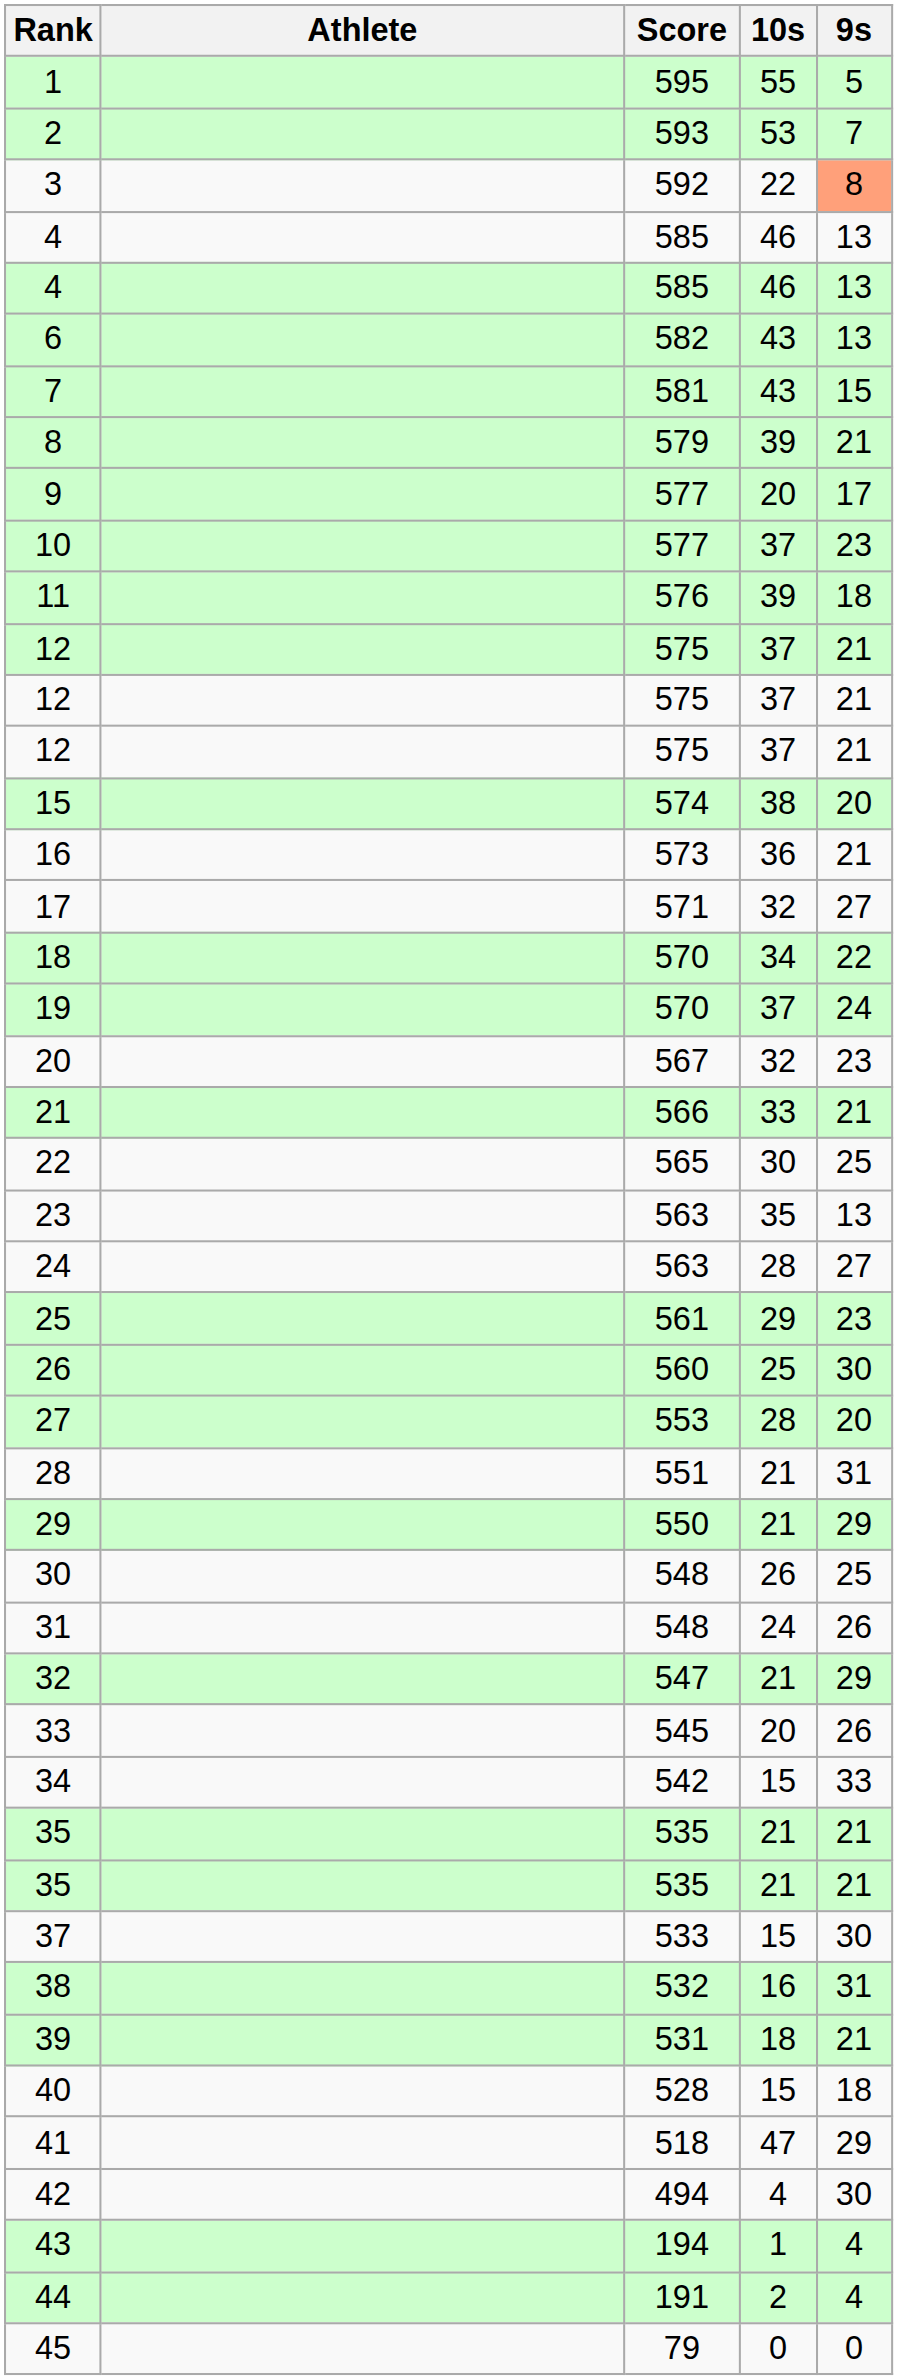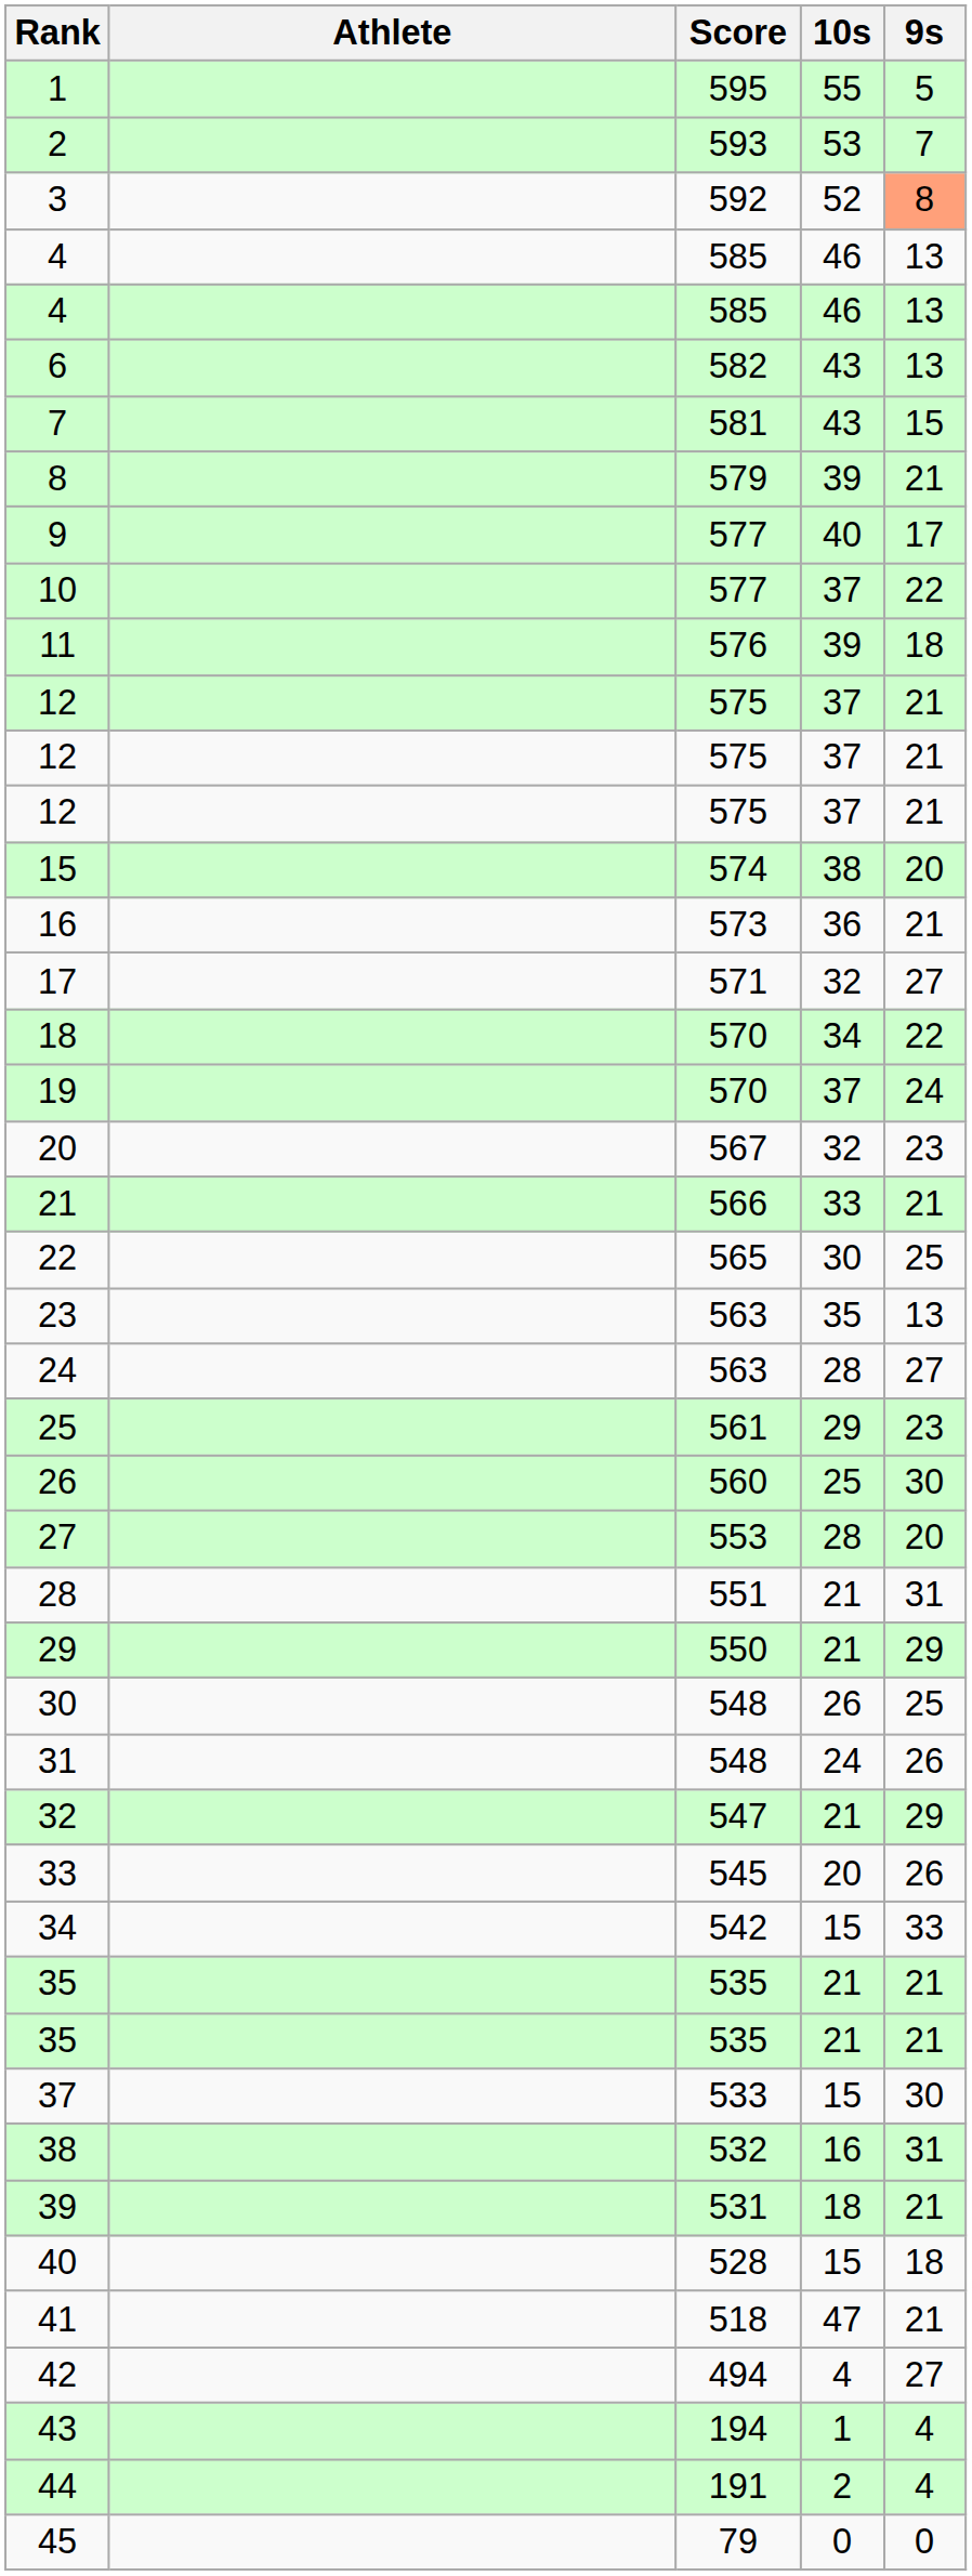 <table class=wikitable style="text-align:center">
 <tr>
 <th width=40>Rank</th>
 <th width=250>Athlete</th>
 <th width=50>Score</th>
 <th width=30>10s</th>
 <th width=30>9s</th>
 </tr>
 <tr bgcolor="ccffcc">
 <td>1 </td>
 <td align=left></td>
 <td>595</td>
 <td>55</td>
 <td>5</td>
 </tr>
 <tr bgcolor="ccffcc">
 <td>2</td>
 <td align=left></td>
 <td>593</td>
 <td>53</td>
 <td>7</td>
 </tr>
 <tr>
 <td>3</td>
 <td align=left></td>
 <td>592</td>
-<td>22</td>
+<td>52</td>
 <td style="background: lightsalmon;">8</td>
 </tr>
 <tr>
 <td>4 </td>
 <td align=left></td>
 <td>585</td>
 <td>46</td>
 <td>13</td>
 </tr>
 <tr bgcolor="ccffcc">
 <td>4</td>
 <td align=left></td>
 <td>585</td>
 <td>46</td>
 <td>13</td>
 </tr>
 <tr bgcolor="ccffcc">
 <td>6</td>
 <td align=left></td>
 <td>582</td>
 <td>43</td>
 <td>13</td>
 </tr>
 <tr bgcolor="ccffcc">
 <td>7</td>
 <td align=left></td>
 <td>581</td>
 <td>43</td>
 <td>15</td>
 </tr>
 <tr bgcolor="ccffcc">
 <td>8</td>
 <td align=left></td>
 <td>579</td>
 <td>39</td>
 <td>21</td>
 </tr>
 <tr bgcolor="ccffcc">
 <td>9</td>
 <td align=left></td>
 <td>577</td>
-<td>20</td>
+<td>40</td>
 <td>17</td>
 </tr>
 <tr bgcolor="ccffcc">
 <td>10</td>
 <td align=left></td>
 <td>577</td>
 <td>37</td>
-<td>23</td>
+<td>22</td>
 </tr>
 <tr bgcolor="ccffcc">
 <td>11</td>
 <td align=left></td>
 <td>576</td>
 <td>39</td>
 <td>18</td>
 </tr>
 <tr bgcolor="ccffcc">
 <td>12</td>
 <td align=left></td>
 <td>575</td>
 <td>37</td>
 <td>21</td>
 </tr>
 <tr>
 <td>12</td>
 <td align=left></td>
 <td>575</td>
 <td>37</td>
 <td>21</td>
 </tr>
 <tr>
 <td>12</td>
 <td align=left></td>
 <td>575</td>
 <td>37</td>
 <td>21</td>
 </tr>
 <tr bgcolor="ccffcc">
 <td>15</td>
 <td align=left></td>
 <td>574</td>
 <td>38</td>
 <td>20</td>
 </tr>
 <tr>
 <td>16</td>
 <td align=left></td>
 <td>573</td>
 <td>36</td>
 <td>21</td>
 </tr>
 <tr>
 <td>17</td>
 <td align=left></td>
 <td>571</td>
 <td>32</td>
 <td>27</td>
 </tr>
 <tr bgcolor="ccffcc">
 <td>18</td>
 <td align=left></td>
 <td>570</td>
 <td>34</td>
 <td>22</td>
 </tr>
 <tr bgcolor="ccffcc">
 <td>19</td>
 <td align=left></td>
 <td>570</td>
 <td>37</td>
 <td>24</td>
 </tr>
 <tr>
 <td>20</td>
 <td align=left></td>
 <td>567</td>
 <td>32</td>
 <td>23</td>
 </tr>
 <tr bgcolor="ccffcc">
 <td>21</td>
 <td align=left></td>
 <td>566</td>
 <td>33</td>
 <td>21</td>
 </tr>
 <tr>
 <td>22</td>
 <td align=left></td>
 <td>565</td>
 <td>30</td>
 <td>25</td>
 </tr>
 <tr>
 <td>23</td>
 <td align=left></td>
 <td>563</td>
 <td>35</td>
 <td>13</td>
 </tr>
 <tr>
 <td>24</td>
 <td align=left></td>
 <td>563</td>
 <td>28</td>
 <td>27</td>
 </tr>
 <tr bgcolor="ccffcc">
 <td>25</td>
 <td align=left></td>
 <td>561</td>
 <td>29</td>
 <td>23</td>
 </tr>
 <tr bgcolor="ccffcc">
 <td>26</td>
 <td align=left></td>
 <td>560</td>
 <td>25</td>
 <td>30</td>
 </tr>
 <tr bgcolor="ccffcc">
 <td>27</td>
 <td align=left></td>
 <td>553</td>
 <td>28</td>
 <td>20</td>
 </tr>
 <tr>
 <td>28</td>
 <td align=left></td>
 <td>551</td>
 <td>21</td>
 <td>31</td>
 </tr>
 <tr bgcolor="ccffcc">
 <td>29</td>
 <td align=left></td>
 <td>550</td>
 <td>21</td>
 <td>29</td>
 </tr>
 <tr>
 <td>30</td>
 <td align=left></td>
 <td>548</td>
 <td>26</td>
 <td>25</td>
 </tr>
 <tr>
 <td>31</td>
 <td align=left></td>
 <td>548</td>
 <td>24</td>
 <td>26</td>
 </tr>
 <tr bgcolor="ccffcc">
 <td>32</td>
 <td align=left></td>
 <td>547</td>
 <td>21</td>
 <td>29</td>
 </tr>
 <tr>
 <td>33</td>
 <td align=left></td>
 <td>545</td>
 <td>20</td>
 <td>26</td>
 </tr>
 <tr>
 <td>34</td>
 <td align=left></td>
 <td>542</td>
 <td>15</td>
 <td>33</td>
 </tr>
 <tr bgcolor="ccffcc">
 <td>35</td>
 <td align=left></td>
 <td>535</td>
 <td>21</td>
 <td>21</td>
 </tr>
 <tr bgcolor="ccffcc">
 <td>35</td>
 <td align=left></td>
 <td>535</td>
 <td>21</td>
 <td>21</td>
 </tr>
 <tr>
 <td>37</td>
 <td align=left></td>
 <td>533</td>
 <td>15</td>
 <td>30</td>
 </tr>
 <tr bgcolor="ccffcc">
 <td>38</td>
 <td align=left></td>
 <td>532</td>
 <td>16</td>
 <td>31</td>
 </tr>
 <tr bgcolor="ccffcc">
 <td>39</td>
 <td align=left></td>
 <td>531</td>
 <td>18</td>
 <td>21</td>
 </tr>
 <tr>
 <td>40</td>
 <td align=left></td>
 <td>528</td>
 <td>15</td>
 <td>18</td>
 </tr>
 <tr>
 <td>41</td>
 <td align=left></td>
 <td>518</td>
 <td>47</td>
-<td>29</td>
+<td>21</td>
 </tr>
 <tr>
 <td>42</td>
 <td align=left></td>
 <td>494</td>
 <td>4</td>
-<td>30</td>
+<td>27</td>
 </tr>
 <tr bgcolor="ccffcc">
 <td>43</td>
 <td align=left></td>
 <td>194</td>
 <td>1</td>
 <td>4</td>
 </tr>
 <tr bgcolor="ccffcc">
 <td>44</td>
 <td align=left></td>
 <td>191</td>
 <td>2</td>
 <td>4</td>
 </tr>
 <tr>
 <td>45</td>
 <td align=left></td>
 <td>79</td>
 <td>0</td>
 <td>0</td>
 </tr>
 </table>
